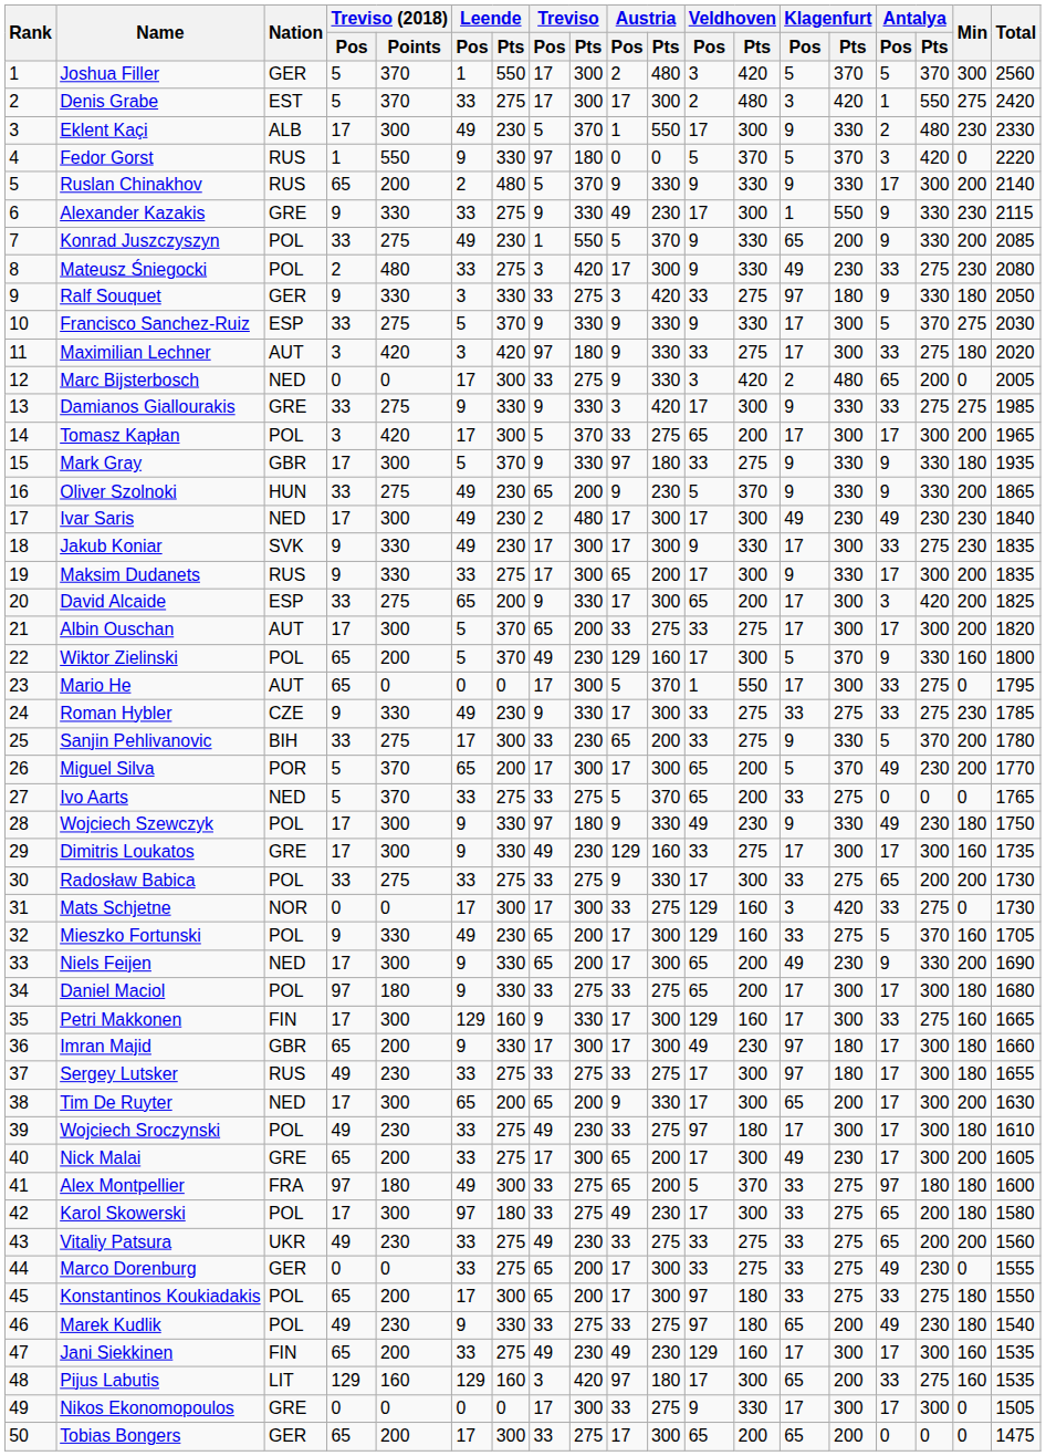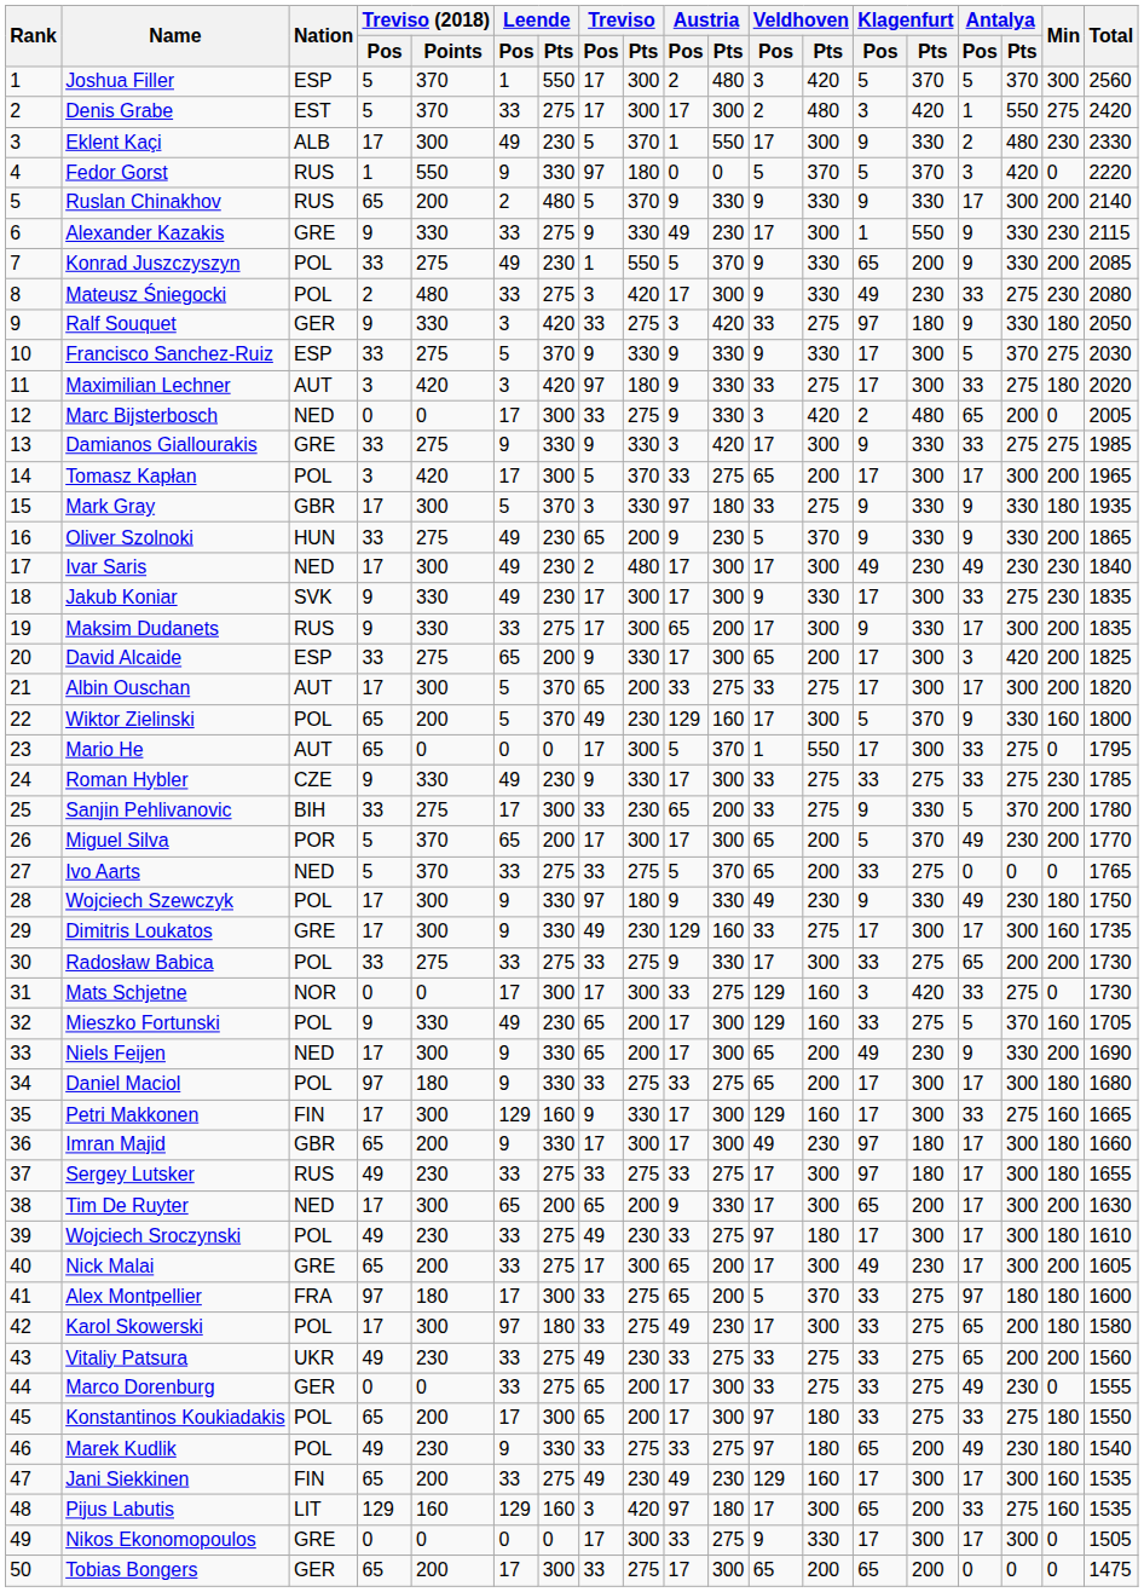 <table class="wikitable sortable">
 <tr>
 <th rowspan="2">Rank</th>
 <th rowspan="2">Name</th>
 <th rowspan="2">Nation</th>
 <th colspan="2"><a href='#'>Treviso</a> (2018)</th>
 <th colspan="2"><a href='#'>Leende</a></th>
 <th colspan="2"><a href='#'>Treviso</a></th>
 <th colspan="2"><a href='#'>Austria</a></th>
 <th colspan="2"><a href='#'>Veldhoven</a></th>
 <th colspan="2"><a href='#'>Klagenfurt</a></th>
 <th colspan="2"><a href='#'>Antalya</a></th>
 <th rowspan="2">Min</th>
 <th rowspan="2">Total</th>
 </tr>
 <tr>
 <th>Pos</th>
 <th>Points</th>
 <th>Pos</th>
 <th>Pts</th>
 <th>Pos</th>
 <th>Pts</th>
 <th>Pos</th>
 <th>Pts</th>
 <th>Pos</th>
 <th>Pts</th>
 <th>Pos</th>
 <th>Pts</th>
 <th>Pos</th>
 <th>Pts</th>
 </tr>
 <tr>
 <td>1</td>
 <td><a href='#'>Joshua Filler</a></td>
-<td>GER</td>
+<td>ESP</td>
 <td>5</td>
 <td>370</td>
 <td>1</td>
 <td>550</td>
 <td>17</td>
 <td>300</td>
 <td>2</td>
 <td>480</td>
 <td>3</td>
 <td>420</td>
 <td>5</td>
 <td>370</td>
 <td>5</td>
 <td>370</td>
 <td>300</td>
 <td>2560</td>
 </tr>
 <tr>
 <td>2</td>
 <td><a href='#'>Denis Grabe</a></td>
 <td>EST</td>
 <td>5</td>
 <td>370</td>
 <td>33</td>
 <td>275</td>
 <td>17</td>
 <td>300</td>
 <td>17</td>
 <td>300</td>
 <td>2</td>
 <td>480</td>
 <td>3</td>
 <td>420</td>
 <td>1</td>
 <td>550</td>
 <td>275</td>
 <td>2420</td>
 </tr>
 <tr>
 <td>3</td>
 <td><a href='#'>Eklent Kaçi</a></td>
 <td>ALB</td>
 <td>17</td>
 <td>300</td>
 <td>49</td>
 <td>230</td>
 <td>5</td>
 <td>370</td>
 <td>1</td>
 <td>550</td>
 <td>17</td>
 <td>300</td>
 <td>9</td>
 <td>330</td>
 <td>2</td>
 <td>480</td>
 <td>230</td>
 <td>2330</td>
 </tr>
 <tr>
 <td>4</td>
 <td><a href='#'>Fedor Gorst</a></td>
 <td>RUS</td>
 <td>1</td>
 <td>550</td>
 <td>9</td>
 <td>330</td>
 <td>97</td>
 <td>180</td>
 <td>0</td>
 <td>0</td>
 <td>5</td>
 <td>370</td>
 <td>5</td>
 <td>370</td>
 <td>3</td>
 <td>420</td>
 <td>0</td>
 <td>2220</td>
 </tr>
 <tr>
 <td>5</td>
 <td><a href='#'>Ruslan Chinakhov</a></td>
 <td>RUS</td>
 <td>65</td>
 <td>200</td>
 <td>2</td>
 <td>480</td>
 <td>5</td>
 <td>370</td>
 <td>9</td>
 <td>330</td>
 <td>9</td>
 <td>330</td>
 <td>9</td>
 <td>330</td>
 <td>17</td>
 <td>300</td>
 <td>200</td>
 <td>2140</td>
 </tr>
 <tr>
 <td>6</td>
 <td><a href='#'>Alexander Kazakis</a></td>
 <td>GRE</td>
 <td>9</td>
 <td>330</td>
 <td>33</td>
 <td>275</td>
 <td>9</td>
 <td>330</td>
 <td>49</td>
 <td>230</td>
 <td>17</td>
 <td>300</td>
 <td>1</td>
 <td>550</td>
 <td>9</td>
 <td>330</td>
 <td>230</td>
 <td>2115</td>
 </tr>
 <tr>
 <td>7</td>
 <td><a href='#'>Konrad Juszczyszyn</a></td>
 <td>POL</td>
 <td>33</td>
 <td>275</td>
 <td>49</td>
 <td>230</td>
 <td>1</td>
 <td>550</td>
 <td>5</td>
 <td>370</td>
 <td>9</td>
 <td>330</td>
 <td>65</td>
 <td>200</td>
 <td>9</td>
 <td>330</td>
 <td>200</td>
 <td>2085</td>
 </tr>
 <tr>
 <td>8</td>
 <td><a href='#'>Mateusz Śniegocki</a></td>
 <td>POL</td>
 <td>2</td>
 <td>480</td>
 <td>33</td>
 <td>275</td>
 <td>3</td>
 <td>420</td>
 <td>17</td>
 <td>300</td>
 <td>9</td>
 <td>330</td>
 <td>49</td>
 <td>230</td>
 <td>33</td>
 <td>275</td>
 <td>230</td>
 <td>2080</td>
 </tr>
 <tr>
 <td>9</td>
 <td><a href='#'>Ralf Souquet</a></td>
 <td>GER</td>
 <td>9</td>
 <td>330</td>
 <td>3</td>
-<td>330</td>
+<td>420</td>
 <td>33</td>
 <td>275</td>
 <td>3</td>
 <td>420</td>
 <td>33</td>
 <td>275</td>
 <td>97</td>
 <td>180</td>
 <td>9</td>
 <td>330</td>
 <td>180</td>
 <td>2050</td>
 </tr>
 <tr>
 <td>10</td>
 <td><a href='#'>Francisco Sanchez-Ruiz</a></td>
 <td>ESP</td>
 <td>33</td>
 <td>275</td>
 <td>5</td>
 <td>370</td>
 <td>9</td>
 <td>330</td>
 <td>9</td>
 <td>330</td>
 <td>9</td>
 <td>330</td>
 <td>17</td>
 <td>300</td>
 <td>5</td>
 <td>370</td>
 <td>275</td>
 <td>2030</td>
 </tr>
 <tr>
 <td>11</td>
 <td><a href='#'>Maximilian Lechner</a></td>
 <td>AUT</td>
 <td>3</td>
 <td>420</td>
 <td>3</td>
 <td>420</td>
 <td>97</td>
 <td>180</td>
 <td>9</td>
 <td>330</td>
 <td>33</td>
 <td>275</td>
 <td>17</td>
 <td>300</td>
 <td>33</td>
 <td>275</td>
 <td>180</td>
 <td>2020</td>
 </tr>
 <tr>
 <td>12</td>
 <td><a href='#'>Marc Bijsterbosch</a></td>
 <td>NED</td>
 <td>0</td>
 <td>0</td>
 <td>17</td>
 <td>300</td>
 <td>33</td>
 <td>275</td>
 <td>9</td>
 <td>330</td>
 <td>3</td>
 <td>420</td>
 <td>2</td>
 <td>480</td>
 <td>65</td>
 <td>200</td>
 <td>0</td>
 <td>2005</td>
 </tr>
 <tr>
 <td>13</td>
 <td><a href='#'>Damianos Giallourakis</a></td>
 <td>GRE</td>
 <td>33</td>
 <td>275</td>
 <td>9</td>
 <td>330</td>
 <td>9</td>
 <td>330</td>
 <td>3</td>
 <td>420</td>
 <td>17</td>
 <td>300</td>
 <td>9</td>
 <td>330</td>
 <td>33</td>
 <td>275</td>
 <td>275</td>
 <td>1985</td>
 </tr>
 <tr>
 <td>14</td>
 <td><a href='#'>Tomasz Kapłan</a></td>
 <td>POL</td>
 <td>3</td>
 <td>420</td>
 <td>17</td>
 <td>300</td>
 <td>5</td>
 <td>370</td>
 <td>33</td>
 <td>275</td>
 <td>65</td>
 <td>200</td>
 <td>17</td>
 <td>300</td>
 <td>17</td>
 <td>300</td>
 <td>200</td>
 <td>1965</td>
 </tr>
 <tr>
 <td>15</td>
 <td><a href='#'>Mark Gray</a></td>
 <td>GBR</td>
 <td>17</td>
 <td>300</td>
 <td>5</td>
 <td>370</td>
-<td>9</td>
+<td>3</td>
 <td>330</td>
 <td>97</td>
 <td>180</td>
 <td>33</td>
 <td>275</td>
 <td>9</td>
 <td>330</td>
 <td>9</td>
 <td>330</td>
 <td>180</td>
 <td>1935</td>
 </tr>
 <tr>
 <td>16</td>
 <td><a href='#'>Oliver Szolnoki</a></td>
 <td>HUN</td>
 <td>33</td>
 <td>275</td>
 <td>49</td>
 <td>230</td>
 <td>65</td>
 <td>200</td>
 <td>9</td>
 <td>230</td>
 <td>5</td>
 <td>370</td>
 <td>9</td>
 <td>330</td>
 <td>9</td>
 <td>330</td>
 <td>200</td>
 <td>1865</td>
 </tr>
 <tr>
 <td>17</td>
 <td><a href='#'>Ivar Saris</a></td>
 <td>NED</td>
 <td>17</td>
 <td>300</td>
 <td>49</td>
 <td>230</td>
 <td>2</td>
 <td>480</td>
 <td>17</td>
 <td>300</td>
 <td>17</td>
 <td>300</td>
 <td>49</td>
 <td>230</td>
 <td>49</td>
 <td>230</td>
 <td>230</td>
 <td>1840</td>
 </tr>
 <tr>
 <td>18</td>
 <td><a href='#'>Jakub Koniar</a></td>
 <td>SVK</td>
 <td>9</td>
 <td>330</td>
 <td>49</td>
 <td>230</td>
 <td>17</td>
 <td>300</td>
 <td>17</td>
 <td>300</td>
 <td>9</td>
 <td>330</td>
 <td>17</td>
 <td>300</td>
 <td>33</td>
 <td>275</td>
 <td>230</td>
 <td>1835</td>
 </tr>
 <tr>
 <td>19</td>
 <td><a href='#'>Maksim Dudanets</a></td>
 <td>RUS</td>
 <td>9</td>
 <td>330</td>
 <td>33</td>
 <td>275</td>
 <td>17</td>
 <td>300</td>
 <td>65</td>
 <td>200</td>
 <td>17</td>
 <td>300</td>
 <td>9</td>
 <td>330</td>
 <td>17</td>
 <td>300</td>
 <td>200</td>
 <td>1835</td>
 </tr>
 <tr>
 <td>20</td>
 <td><a href='#'>David Alcaide</a></td>
 <td>ESP</td>
 <td>33</td>
 <td>275</td>
 <td>65</td>
 <td>200</td>
 <td>9</td>
 <td>330</td>
 <td>17</td>
 <td>300</td>
 <td>65</td>
 <td>200</td>
 <td>17</td>
 <td>300</td>
 <td>3</td>
 <td>420</td>
 <td>200</td>
 <td>1825</td>
 </tr>
 <tr>
 <td>21</td>
 <td><a href='#'>Albin Ouschan</a></td>
 <td>AUT</td>
 <td>17</td>
 <td>300</td>
 <td>5</td>
 <td>370</td>
 <td>65</td>
 <td>200</td>
 <td>33</td>
 <td>275</td>
 <td>33</td>
 <td>275</td>
 <td>17</td>
 <td>300</td>
 <td>17</td>
 <td>300</td>
 <td>200</td>
 <td>1820</td>
 </tr>
 <tr>
 <td>22</td>
 <td><a href='#'>Wiktor Zielinski</a></td>
 <td>POL</td>
 <td>65</td>
 <td>200</td>
 <td>5</td>
 <td>370</td>
 <td>49</td>
 <td>230</td>
 <td>129</td>
 <td>160</td>
 <td>17</td>
 <td>300</td>
 <td>5</td>
 <td>370</td>
 <td>9</td>
 <td>330</td>
 <td>160</td>
 <td>1800</td>
 </tr>
 <tr>
 <td>23</td>
 <td><a href='#'>Mario He</a></td>
 <td>AUT</td>
 <td>65</td>
 <td>0</td>
 <td>0</td>
 <td>0</td>
 <td>17</td>
 <td>300</td>
 <td>5</td>
 <td>370</td>
 <td>1</td>
 <td>550</td>
 <td>17</td>
 <td>300</td>
 <td>33</td>
 <td>275</td>
 <td>0</td>
 <td>1795</td>
 </tr>
 <tr>
 <td>24</td>
 <td><a href='#'>Roman Hybler</a></td>
 <td>CZE</td>
 <td>9</td>
 <td>330</td>
 <td>49</td>
 <td>230</td>
 <td>9</td>
 <td>330</td>
 <td>17</td>
 <td>300</td>
 <td>33</td>
 <td>275</td>
 <td>33</td>
 <td>275</td>
 <td>33</td>
 <td>275</td>
 <td>230</td>
 <td>1785</td>
 </tr>
 <tr>
 <td>25</td>
 <td><a href='#'>Sanjin Pehlivanovic</a></td>
 <td>BIH</td>
 <td>33</td>
 <td>275</td>
 <td>17</td>
 <td>300</td>
 <td>33</td>
 <td>230</td>
 <td>65</td>
 <td>200</td>
 <td>33</td>
 <td>275</td>
 <td>9</td>
 <td>330</td>
 <td>5</td>
 <td>370</td>
 <td>200</td>
 <td>1780</td>
 </tr>
 <tr>
 <td>26</td>
 <td><a href='#'>Miguel Silva</a></td>
 <td>POR</td>
 <td>5</td>
 <td>370</td>
 <td>65</td>
 <td>200</td>
 <td>17</td>
 <td>300</td>
 <td>17</td>
 <td>300</td>
 <td>65</td>
 <td>200</td>
 <td>5</td>
 <td>370</td>
 <td>49</td>
 <td>230</td>
 <td>200</td>
 <td>1770</td>
 </tr>
 <tr>
 <td>27</td>
 <td><a href='#'>Ivo Aarts</a></td>
 <td>NED</td>
 <td>5</td>
 <td>370</td>
 <td>33</td>
 <td>275</td>
 <td>33</td>
 <td>275</td>
 <td>5</td>
 <td>370</td>
 <td>65</td>
 <td>200</td>
 <td>33</td>
 <td>275</td>
 <td>0</td>
 <td>0</td>
 <td>0</td>
 <td>1765</td>
 </tr>
 <tr>
 <td>28</td>
 <td><a href='#'>Wojciech Szewczyk</a></td>
 <td>POL</td>
 <td>17</td>
 <td>300</td>
 <td>9</td>
 <td>330</td>
 <td>97</td>
 <td>180</td>
 <td>9</td>
 <td>330</td>
 <td>49</td>
 <td>230</td>
 <td>9</td>
 <td>330</td>
 <td>49</td>
 <td>230</td>
 <td>180</td>
 <td>1750</td>
 </tr>
 <tr>
 <td>29</td>
 <td><a href='#'>Dimitris Loukatos</a></td>
 <td>GRE</td>
 <td>17</td>
 <td>300</td>
 <td>9</td>
 <td>330</td>
 <td>49</td>
 <td>230</td>
 <td>129</td>
 <td>160</td>
 <td>33</td>
 <td>275</td>
 <td>17</td>
 <td>300</td>
 <td>17</td>
 <td>300</td>
 <td>160</td>
 <td>1735</td>
 </tr>
 <tr>
 <td>30</td>
 <td><a href='#'>Radosław Babica</a></td>
 <td>POL</td>
 <td>33</td>
 <td>275</td>
 <td>33</td>
 <td>275</td>
 <td>33</td>
 <td>275</td>
 <td>9</td>
 <td>330</td>
 <td>17</td>
 <td>300</td>
 <td>33</td>
 <td>275</td>
 <td>65</td>
 <td>200</td>
 <td>200</td>
 <td>1730</td>
 </tr>
 <tr>
 <td>31</td>
 <td><a href='#'>Mats Schjetne</a></td>
 <td>NOR</td>
 <td>0</td>
 <td>0</td>
 <td>17</td>
 <td>300</td>
 <td>17</td>
 <td>300</td>
 <td>33</td>
 <td>275</td>
 <td>129</td>
 <td>160</td>
 <td>3</td>
 <td>420</td>
 <td>33</td>
 <td>275</td>
 <td>0</td>
 <td>1730</td>
 </tr>
 <tr>
 <td>32</td>
 <td><a href='#'>Mieszko Fortunski</a></td>
 <td>POL</td>
 <td>9</td>
 <td>330</td>
 <td>49</td>
 <td>230</td>
 <td>65</td>
 <td>200</td>
 <td>17</td>
 <td>300</td>
 <td>129</td>
 <td>160</td>
 <td>33</td>
 <td>275</td>
 <td>5</td>
 <td>370</td>
 <td>160</td>
 <td>1705</td>
 </tr>
 <tr>
 <td>33</td>
 <td><a href='#'>Niels Feijen</a></td>
 <td>NED</td>
 <td>17</td>
 <td>300</td>
 <td>9</td>
 <td>330</td>
 <td>65</td>
 <td>200</td>
 <td>17</td>
 <td>300</td>
 <td>65</td>
 <td>200</td>
 <td>49</td>
 <td>230</td>
 <td>9</td>
 <td>330</td>
 <td>200</td>
 <td>1690</td>
 </tr>
 <tr>
 <td>34</td>
 <td><a href='#'>Daniel Maciol</a></td>
 <td>POL</td>
 <td>97</td>
 <td>180</td>
 <td>9</td>
 <td>330</td>
 <td>33</td>
 <td>275</td>
 <td>33</td>
 <td>275</td>
 <td>65</td>
 <td>200</td>
 <td>17</td>
 <td>300</td>
 <td>17</td>
 <td>300</td>
 <td>180</td>
 <td>1680</td>
 </tr>
 <tr>
 <td>35</td>
 <td><a href='#'>Petri Makkonen</a></td>
 <td>FIN</td>
 <td>17</td>
 <td>300</td>
 <td>129</td>
 <td>160</td>
 <td>9</td>
 <td>330</td>
 <td>17</td>
 <td>300</td>
 <td>129</td>
 <td>160</td>
 <td>17</td>
 <td>300</td>
 <td>33</td>
 <td>275</td>
 <td>160</td>
 <td>1665</td>
 </tr>
 <tr>
 <td>36</td>
 <td><a href='#'>Imran Majid</a></td>
 <td>GBR</td>
 <td>65</td>
 <td>200</td>
 <td>9</td>
 <td>330</td>
 <td>17</td>
 <td>300</td>
 <td>17</td>
 <td>300</td>
 <td>49</td>
 <td>230</td>
 <td>97</td>
 <td>180</td>
 <td>17</td>
 <td>300</td>
 <td>180</td>
 <td>1660</td>
 </tr>
 <tr>
 <td>37</td>
 <td><a href='#'>Sergey Lutsker</a></td>
 <td>RUS</td>
 <td>49</td>
 <td>230</td>
 <td>33</td>
 <td>275</td>
 <td>33</td>
 <td>275</td>
 <td>33</td>
 <td>275</td>
 <td>17</td>
 <td>300</td>
 <td>97</td>
 <td>180</td>
 <td>17</td>
 <td>300</td>
 <td>180</td>
 <td>1655</td>
 </tr>
 <tr>
 <td>38</td>
 <td><a href='#'>Tim De Ruyter</a></td>
 <td>NED</td>
 <td>17</td>
 <td>300</td>
 <td>65</td>
 <td>200</td>
 <td>65</td>
 <td>200</td>
 <td>9</td>
 <td>330</td>
 <td>17</td>
 <td>300</td>
 <td>65</td>
 <td>200</td>
 <td>17</td>
 <td>300</td>
 <td>200</td>
 <td>1630</td>
 </tr>
 <tr>
 <td>39</td>
 <td><a href='#'>Wojciech Sroczynski</a></td>
 <td>POL</td>
 <td>49</td>
 <td>230</td>
 <td>33</td>
 <td>275</td>
 <td>49</td>
 <td>230</td>
 <td>33</td>
 <td>275</td>
 <td>97</td>
 <td>180</td>
 <td>17</td>
 <td>300</td>
 <td>17</td>
 <td>300</td>
 <td>180</td>
 <td>1610</td>
 </tr>
 <tr>
 <td>40</td>
 <td><a href='#'>Nick Malai</a></td>
 <td>GRE</td>
 <td>65</td>
 <td>200</td>
 <td>33</td>
 <td>275</td>
 <td>17</td>
 <td>300</td>
 <td>65</td>
 <td>200</td>
 <td>17</td>
 <td>300</td>
 <td>49</td>
 <td>230</td>
 <td>17</td>
 <td>300</td>
 <td>200</td>
 <td>1605</td>
 </tr>
 <tr>
 <td>41</td>
 <td><a href='#'>Alex Montpellier</a></td>
 <td>FRA</td>
 <td>97</td>
 <td>180</td>
-<td>49</td>
+<td>17</td>
 <td>300</td>
 <td>33</td>
 <td>275</td>
 <td>65</td>
 <td>200</td>
 <td>5</td>
 <td>370</td>
 <td>33</td>
 <td>275</td>
 <td>97</td>
 <td>180</td>
 <td>180</td>
 <td>1600</td>
 </tr>
 <tr>
 <td>42</td>
 <td><a href='#'>Karol Skowerski</a></td>
 <td>POL</td>
 <td>17</td>
 <td>300</td>
 <td>97</td>
 <td>180</td>
 <td>33</td>
 <td>275</td>
 <td>49</td>
 <td>230</td>
 <td>17</td>
 <td>300</td>
 <td>33</td>
 <td>275</td>
 <td>65</td>
 <td>200</td>
 <td>180</td>
 <td>1580</td>
 </tr>
 <tr>
 <td>43</td>
 <td><a href='#'>Vitaliy Patsura</a></td>
 <td>UKR</td>
 <td>49</td>
 <td>230</td>
 <td>33</td>
 <td>275</td>
 <td>49</td>
 <td>230</td>
 <td>33</td>
 <td>275</td>
 <td>33</td>
 <td>275</td>
 <td>33</td>
 <td>275</td>
 <td>65</td>
 <td>200</td>
 <td>200</td>
 <td>1560</td>
 </tr>
 <tr>
 <td>44</td>
 <td><a href='#'>Marco Dorenburg</a></td>
 <td>GER</td>
 <td>0</td>
 <td>0</td>
 <td>33</td>
 <td>275</td>
 <td>65</td>
 <td>200</td>
 <td>17</td>
 <td>300</td>
 <td>33</td>
 <td>275</td>
 <td>33</td>
 <td>275</td>
 <td>49</td>
 <td>230</td>
 <td>0</td>
 <td>1555</td>
 </tr>
 <tr>
 <td>45</td>
 <td><a href='#'>Konstantinos Koukiadakis</a></td>
 <td>POL</td>
 <td>65</td>
 <td>200</td>
 <td>17</td>
 <td>300</td>
 <td>65</td>
 <td>200</td>
 <td>17</td>
 <td>300</td>
 <td>97</td>
 <td>180</td>
 <td>33</td>
 <td>275</td>
 <td>33</td>
 <td>275</td>
 <td>180</td>
 <td>1550</td>
 </tr>
 <tr>
 <td>46</td>
 <td><a href='#'>Marek Kudlik</a></td>
 <td>POL</td>
 <td>49</td>
 <td>230</td>
 <td>9</td>
 <td>330</td>
 <td>33</td>
 <td>275</td>
 <td>33</td>
 <td>275</td>
 <td>97</td>
 <td>180</td>
 <td>65</td>
 <td>200</td>
 <td>49</td>
 <td>230</td>
 <td>180</td>
 <td>1540</td>
 </tr>
 <tr>
 <td>47</td>
 <td><a href='#'>Jani Siekkinen</a></td>
 <td>FIN</td>
 <td>65</td>
 <td>200</td>
 <td>33</td>
 <td>275</td>
 <td>49</td>
 <td>230</td>
 <td>49</td>
 <td>230</td>
 <td>129</td>
 <td>160</td>
 <td>17</td>
 <td>300</td>
 <td>17</td>
 <td>300</td>
 <td>160</td>
 <td>1535</td>
 </tr>
 <tr>
 <td>48</td>
 <td><a href='#'>Pijus Labutis</a></td>
 <td>LIT</td>
 <td>129</td>
 <td>160</td>
 <td>129</td>
 <td>160</td>
 <td>3</td>
 <td>420</td>
 <td>97</td>
 <td>180</td>
 <td>17</td>
 <td>300</td>
 <td>65</td>
 <td>200</td>
 <td>33</td>
 <td>275</td>
 <td>160</td>
 <td>1535</td>
 </tr>
 <tr>
 <td>49</td>
 <td><a href='#'>Nikos Ekonomopoulos</a></td>
 <td>GRE</td>
 <td>0</td>
 <td>0</td>
 <td>0</td>
 <td>0</td>
 <td>17</td>
 <td>300</td>
 <td>33</td>
 <td>275</td>
 <td>9</td>
 <td>330</td>
 <td>17</td>
 <td>300</td>
 <td>17</td>
 <td>300</td>
 <td>0</td>
 <td>1505</td>
 </tr>
 <tr>
 <td>50</td>
 <td><a href='#'>Tobias Bongers</a></td>
 <td>GER</td>
 <td>65</td>
 <td>200</td>
 <td>17</td>
 <td>300</td>
 <td>33</td>
 <td>275</td>
 <td>17</td>
 <td>300</td>
 <td>65</td>
 <td>200</td>
 <td>65</td>
 <td>200</td>
 <td>0</td>
 <td>0</td>
 <td>0</td>
 <td>1475</td>
 </tr>
 </table>
